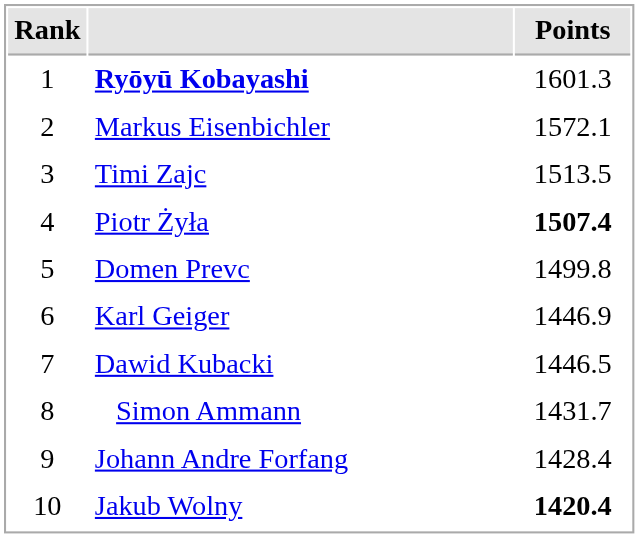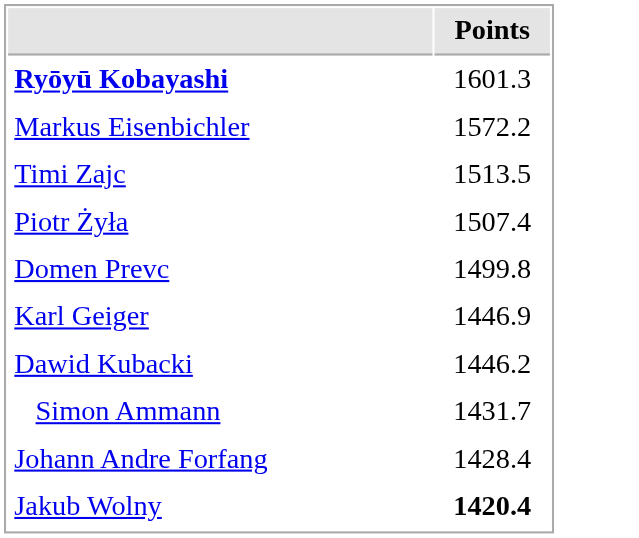 <table cellspacing="1" cellpadding="3" style="border:1px solid #AAAAAA;font-size:86%">
 <tr style="background-color: #E4E4E4;">
-<th style="border-bottom:1px solid #AAAAAA; width: 10px;">Rank</th>
 <th style="border-bottom:1px solid #AAAAAA; width: 200px;"></th>
 <th style="border-bottom:1px solid #AAAAAA; width: 50px;">Points</th>
 </tr>
 <tr>
-<td align=center>1</td>
 <td><strong> <a href='#'>Ryōyū Kobayashi</a></strong></td>
 <td align=center>1601.3</td>
 </tr>
 <tr>
-<td align=center>2</td>
 <td> <a href='#'>Markus Eisenbichler</a></td>
-<td align=center>1572.1</td>
+<td align=center>1572.2</td>
 </tr>
 <tr>
-<td align=center>3</td>
 <td> <a href='#'>Timi Zajc</a></td>
 <td align=center>1513.5</td>
 </tr>
 <tr>
-<td align=center>4</td>
 <td> <a href='#'>Piotr Żyła</a></td>
-<td align=center><strong>1507.4</strong></td>
+<td align=center>1507.4</td>
 </tr>
 <tr>
-<td align=center>5</td>
 <td> <a href='#'>Domen Prevc</a></td>
 <td align=center>1499.8</td>
 </tr>
 <tr>
-<td align=center>6</td>
 <td> <a href='#'>Karl Geiger</a></td>
 <td align=center>1446.9</td>
 </tr>
 <tr>
-<td align=center>7</td>
 <td> <a href='#'>Dawid Kubacki</a></td>
-<td align=center>1446.5</td>
+<td align=center>1446.2</td>
 </tr>
 <tr>
-<td align=center>8</td>
 <td>   <a href='#'>Simon Ammann</a></td>
 <td align=center>1431.7</td>
 </tr>
 <tr>
-<td align=center>9</td>
 <td> <a href='#'>Johann Andre Forfang</a></td>
 <td align=center>1428.4</td>
 </tr>
 <tr>
-<td align=center>10</td>
 <td> <a href='#'>Jakub Wolny</a></td>
 <td align=center><strong>1420.4</strong></td>
 </tr>
 </table>
